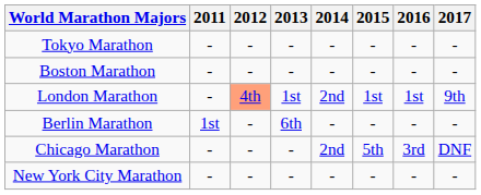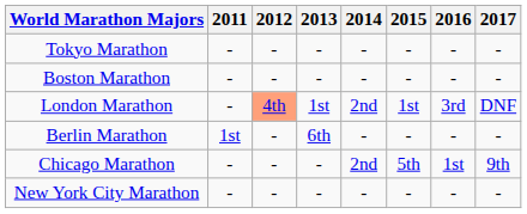 <table class="wikitable" style="text-align:center;">
 <tr>
 <th><a href='#'>World Marathon Majors</a></th>
 <th>2011</th>
 <th>2012</th>
 <th>2013</th>
 <th>2014</th>
 <th>2015</th>
 <th>2016</th>
 <th>2017</th>
 </tr>
 <tr>
 <td><a href='#'>Tokyo Marathon</a></td>
 <td>-</td>
 <td>-</td>
 <td>-</td>
 <td>-</td>
 <td>-</td>
 <td>-</td>
 <td>-</td>
 </tr>
 <tr>
 <td><a href='#'>Boston Marathon</a></td>
 <td>-</td>
 <td>-</td>
 <td>-</td>
 <td>-</td>
 <td>-</td>
 <td>-</td>
 <td>-</td>
 </tr>
 <tr>
 <td><a href='#'>London Marathon</a></td>
 <td>-</td>
 <td style="background: lightsalmon;"><a href='#'>4th</a></td>
 <td><a href='#'>1st</a></td>
 <td><a href='#'>2nd</a></td>
 <td><a href='#'>1st</a></td>
-<td><a href='#'>1st</a></td>
-<td><a href='#'>9th</a></td>
+<td><a href='#'>3rd</a></td>
+<td><a href='#'>DNF</a></td>
 </tr>
 <tr>
 <td><a href='#'>Berlin Marathon</a></td>
 <td><a href='#'>1st</a></td>
 <td>-</td>
 <td><a href='#'>6th</a></td>
 <td>-</td>
 <td>-</td>
 <td>-</td>
 <td>-</td>
 </tr>
 <tr>
 <td><a href='#'>Chicago Marathon</a></td>
 <td>-</td>
 <td>-</td>
 <td>-</td>
 <td><a href='#'>2nd</a></td>
 <td><a href='#'>5th</a></td>
-<td><a href='#'>3rd</a></td>
-<td><a href='#'>DNF</a></td>
+<td><a href='#'>1st</a></td>
+<td><a href='#'>9th</a></td>
 </tr>
 <tr>
 <td><a href='#'>New York City Marathon</a></td>
 <td>-</td>
 <td>-</td>
 <td>-</td>
 <td>-</td>
 <td>-</td>
 <td>-</td>
 <td>-</td>
 </tr>
 </table>
